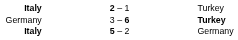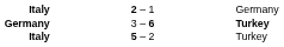 <table width=100% cellspacing=1>
 <tr>
 <th width=40%></th>
 <th width=20%></th>
 <th width=40%></th>
 <td></td>
 </tr>
 <tr style=font-size:90%>
 <td align=right><strong>Italy</strong></td>
 <td align=center><strong>2</strong> – 1</td>
-<td>Turkey</td>
+<td>Germany</td>
 </tr>
 <tr style=font-size:90%>
-<td align=right>Germany</td>
+<td align=right><strong>Germany</strong></td>
 <td align=center>3 – <strong>6</strong></td>
 <td><strong>Turkey</strong></td>
 </tr>
 <tr style=font-size:90%>
 <td align=right><strong>Italy</strong></td>
 <td align=center><strong>5</strong> – 2</td>
-<td>Germany</td>
+<td>Turkey</td>
 </tr>
 </table>
